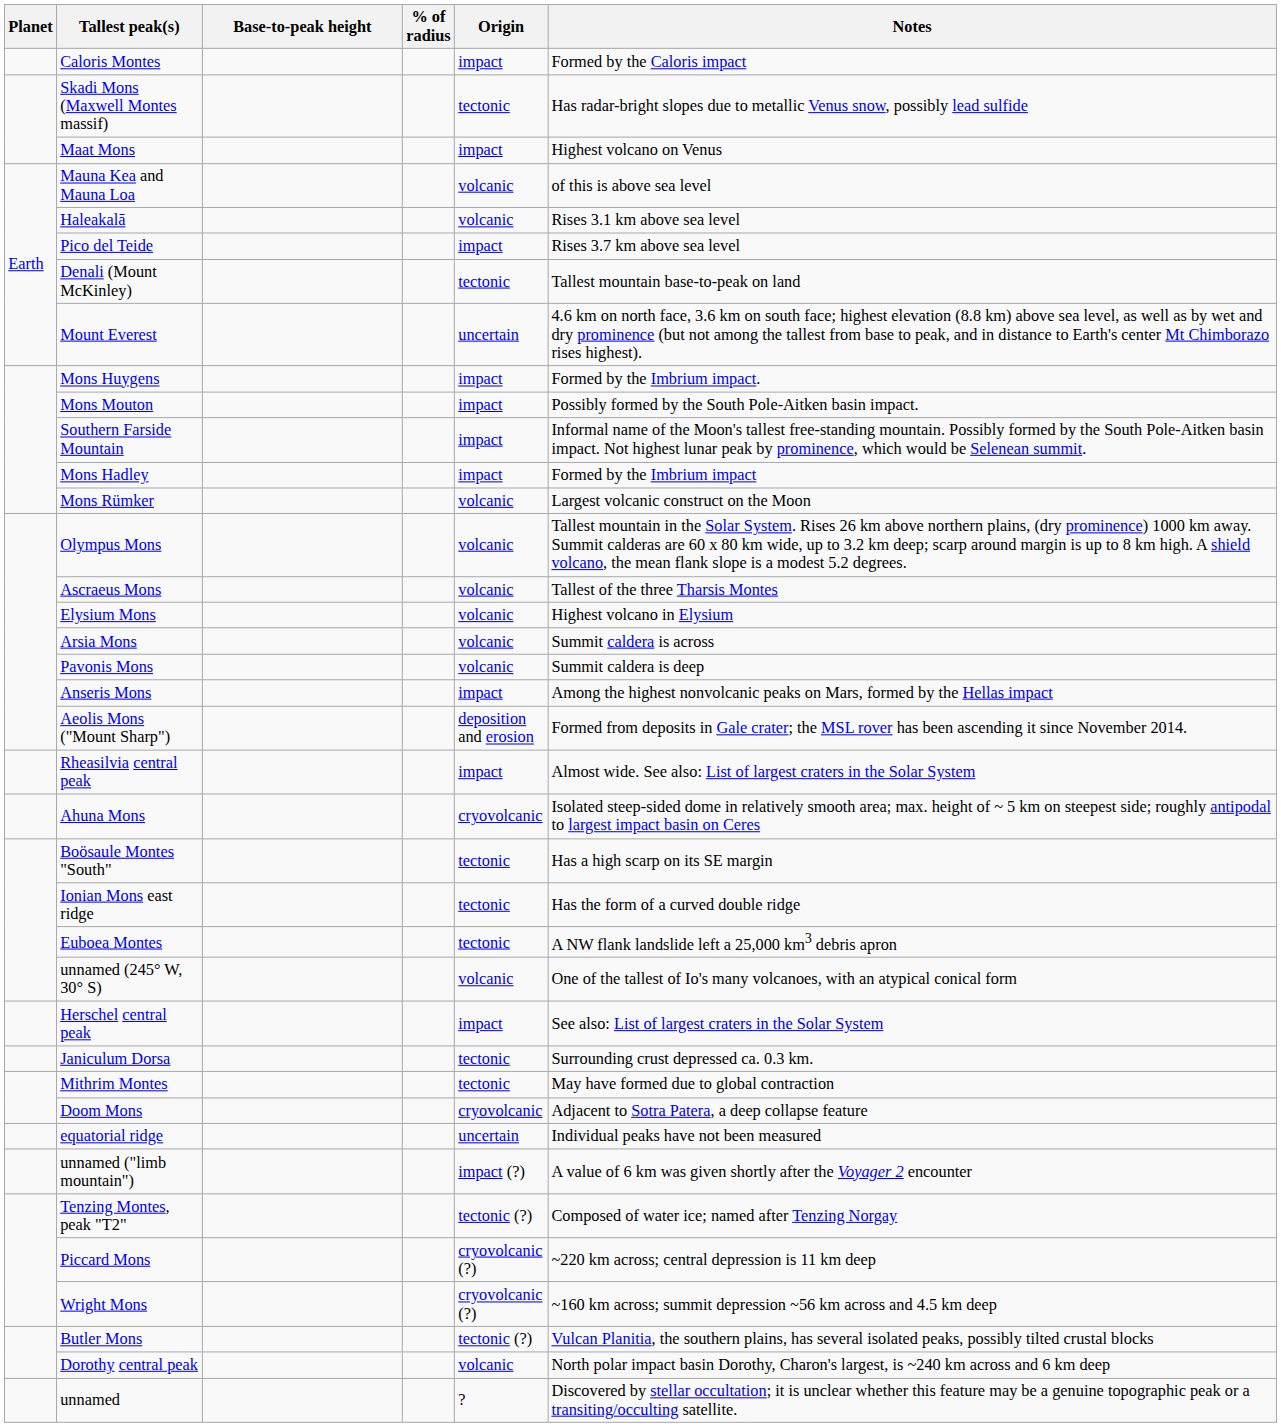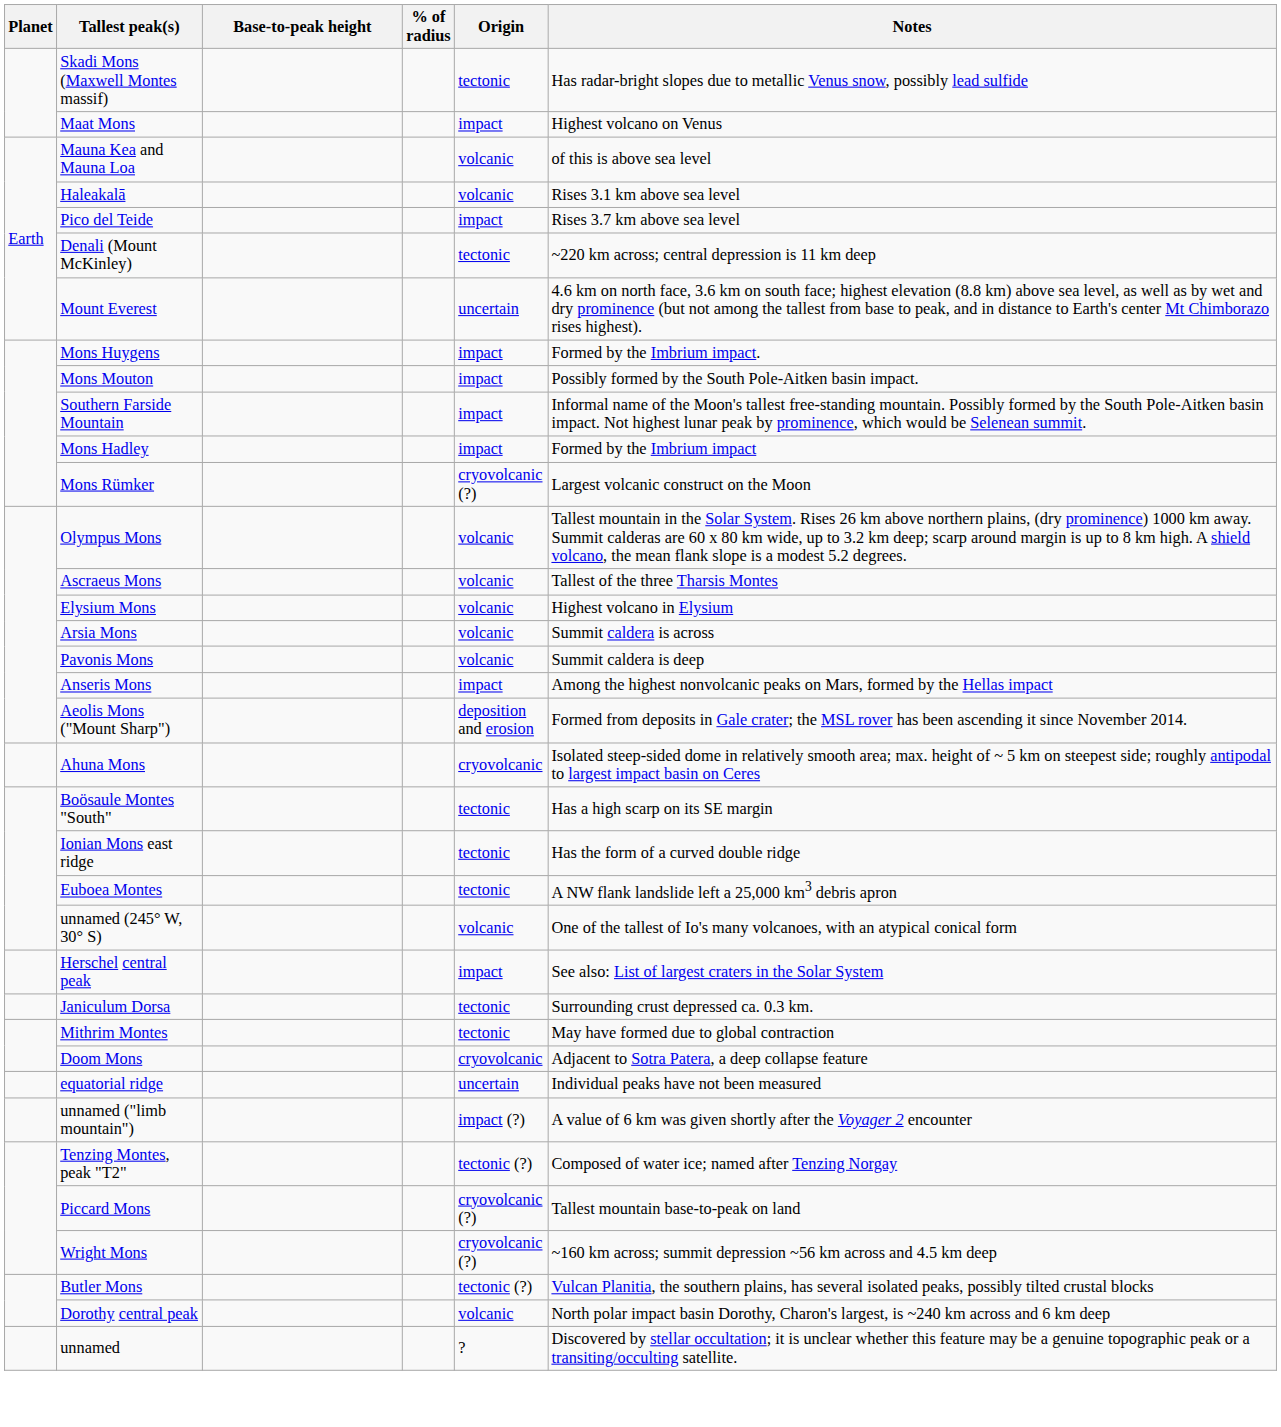 <table class="wikitable sortable">
 <tr>
 <th width="30">Planet</th>
 <th class=unsortable>Tallest peak(s)</th>
 <th width="189">Base-to-peak height</th>
 <th width="20">% of radius</th>
 <th width="84">Origin</th>
 <th class=unsortable>Notes</th>
-</tr>
-<tr>
-<td></td>
-<td><a href='#'>Caloris Montes</a></td>
-<td></td>
-<td></td>
-<td><a href='#'>impact</a></td>
-<td>Formed by the <a href='#'>Caloris impact</a></td>
 </tr>
 <tr>
 <td rowspan="2"></td>
 <td><a href='#'>Skadi Mons</a> (<a href='#'>Maxwell Montes</a> massif)</td>
 <td></td>
 <td></td>
 <td><a href='#'>tectonic</a></td>
 <td>Has radar-bright slopes due to metallic <a href='#'>Venus snow</a>, possibly <a href='#'>lead sulfide</a></td>
 </tr>
 <tr>
 <td><a href='#'>Maat Mons</a></td>
 <td></td>
 <td></td>
 <td><a href='#'>impact</a></td>
 <td>Highest volcano on Venus</td>
 </tr>
 <tr>
 <td rowspan="5"> <a href='#'>Earth</a></td>
 <td><a href='#'>Mauna Kea</a> and <a href='#'>Mauna Loa</a></td>
 <td></td>
 <td></td>
 <td><a href='#'>volcanic</a></td>
 <td> of this is above sea level</td>
 </tr>
 <tr>
 <td><a href='#'>Haleakalā</a></td>
 <td></td>
 <td></td>
 <td><a href='#'>volcanic</a></td>
 <td>Rises 3.1 km above sea level</td>
 </tr>
 <tr>
 <td><a href='#'>Pico del Teide</a></td>
 <td></td>
 <td></td>
 <td><a href='#'>impact</a></td>
 <td>Rises 3.7 km above sea level</td>
 </tr>
 <tr>
 <td><a href='#'>Denali</a> (Mount McKinley)</td>
 <td></td>
 <td></td>
 <td><a href='#'>tectonic</a></td>
-<td>Tallest mountain base-to-peak on land</td>
+<td>~220 km across; central depression is 11 km deep</td>
 </tr>
 <tr>
 <td><a href='#'>Mount Everest</a></td>
 <td></td>
 <td></td>
 <td><a href='#'>uncertain</a></td>
 <td>4.6 km on north face, 3.6 km on south face; highest elevation (8.8 km) above sea level, as well as by wet and dry <a href='#'>prominence</a> (but not among the tallest from base to peak, and in distance to Earth's center <a href='#'>Mt Chimborazo</a> rises highest).<br></td>
 </tr>
 <tr>
 <td rowspan="5"></td>
 <td><a href='#'>Mons Huygens</a></td>
 <td></td>
 <td></td>
 <td><a href='#'>impact</a></td>
 <td>Formed by the <a href='#'>Imbrium impact</a>.</td>
 </tr>
 <tr>
 <td><a href='#'>Mons Mouton</a></td>
 <td></td>
 <td></td>
 <td><a href='#'>impact</a></td>
 <td>Possibly formed by the South Pole-Aitken basin impact.</td>
 </tr>
 <tr>
 <td><a href='#'>Southern Farside Mountain</a></td>
 <td></td>
 <td></td>
 <td><a href='#'>impact</a></td>
 <td>Informal name of the Moon's tallest free-standing mountain. Possibly formed by the South Pole-Aitken basin impact. Not highest lunar peak by <a href='#'>prominence</a>, which would be <a href='#'>Selenean summit</a>.</td>
 </tr>
 <tr>
 <td><a href='#'>Mons Hadley</a></td>
 <td></td>
 <td></td>
 <td><a href='#'>impact</a></td>
 <td>Formed by the <a href='#'>Imbrium impact</a></td>
 </tr>
 <tr>
 <td><a href='#'>Mons Rümker</a></td>
 <td></td>
 <td></td>
-<td><a href='#'>volcanic</a></td>
+<td><a href='#'>cryovolcanic</a> (?)</td>
 <td>Largest volcanic construct on the Moon</td>
 </tr>
 <tr>
 <td rowspan=7></td>
 <td><a href='#'>Olympus Mons</a></td>
 <td></td>
 <td></td>
 <td><a href='#'>volcanic</a></td>
 <td>Tallest mountain in the <a href='#'>Solar System</a>. Rises 26 km above northern plains, (dry <a href='#'>prominence</a>) 1000 km away. Summit calderas are 60 x 80 km wide, up to 3.2 km deep; scarp around margin is up to 8 km high. A <a href='#'>shield volcano</a>, the mean flank slope is a modest 5.2 degrees.</td>
 </tr>
 <tr>
 <td><a href='#'>Ascraeus Mons</a></td>
 <td></td>
 <td></td>
 <td><a href='#'>volcanic</a></td>
 <td>Tallest of the three <a href='#'>Tharsis Montes</a></td>
 </tr>
 <tr>
 <td><a href='#'>Elysium Mons</a></td>
 <td></td>
 <td></td>
 <td><a href='#'>volcanic</a></td>
 <td>Highest volcano in <a href='#'>Elysium</a></td>
 </tr>
 <tr>
 <td><a href='#'>Arsia Mons</a></td>
 <td></td>
 <td></td>
 <td><a href='#'>volcanic</a></td>
 <td>Summit <a href='#'>caldera</a> is  across</td>
 </tr>
 <tr>
 <td><a href='#'>Pavonis Mons</a></td>
 <td></td>
 <td></td>
 <td><a href='#'>volcanic</a></td>
 <td>Summit caldera is  deep</td>
 </tr>
 <tr>
 <td><a href='#'>Anseris Mons</a></td>
 <td></td>
 <td></td>
 <td><a href='#'>impact</a></td>
 <td>Among the highest nonvolcanic peaks on Mars, formed by the <a href='#'>Hellas impact</a></td>
 </tr>
 <tr>
 <td><a href='#'>Aeolis Mons</a> ("Mount Sharp")</td>
 <td></td>
 <td></td>
 <td><a href='#'>deposition</a> and <a href='#'>erosion</a></td>
 <td>Formed from deposits in <a href='#'>Gale crater</a>; the <a href='#'>MSL rover</a> has been ascending it since November 2014.</td>
-</tr>
-<tr>
-<td></td>
-<td><a href='#'>Rheasilvia</a> <a href='#'>central peak</a></td>
-<td></td>
-<td></td>
-<td><a href='#'>impact</a></td>
-<td>Almost  wide. See also: <a href='#'>List of largest craters in the Solar System</a></td>
 </tr>
 <tr>
 <td></td>
 <td><a href='#'>Ahuna Mons</a></td>
 <td></td>
 <td></td>
 <td><a href='#'>cryovolcanic</a></td>
 <td>Isolated steep-sided dome in relatively smooth area; max. height of ~ 5 km on steepest side; roughly <a href='#'>antipodal</a> to <a href='#'>largest impact basin on Ceres</a></td>
 </tr>
 <tr>
 <td rowspan="4"></td>
 <td><a href='#'>Boösaule Montes</a> "South"</td>
 <td></td>
 <td></td>
 <td><a href='#'>tectonic</a></td>
 <td>Has a  high scarp on its SE margin</td>
 </tr>
 <tr>
 <td><a href='#'>Ionian Mons</a> east ridge</td>
 <td></td>
 <td></td>
 <td><a href='#'>tectonic</a></td>
 <td>Has the form of a curved double ridge</td>
 </tr>
 <tr>
 <td><a href='#'>Euboea Montes</a></td>
 <td></td>
 <td></td>
 <td><a href='#'>tectonic</a></td>
 <td>A NW flank landslide left a 25,000 km<sup>3</sup> debris apron</td>
 </tr>
 <tr>
 <td>unnamed (245° W, 30° S)</td>
 <td></td>
 <td></td>
 <td><a href='#'>volcanic</a></td>
 <td>One of the tallest of Io's many volcanoes, with an atypical conical form</td>
 </tr>
 <tr>
 <td></td>
 <td><a href='#'>Herschel</a> <a href='#'>central peak</a></td>
 <td></td>
 <td></td>
 <td><a href='#'>impact</a></td>
 <td>See also: <a href='#'>List of largest craters in the Solar System</a></td>
 </tr>
 <tr>
 <td></td>
 <td><a href='#'>Janiculum Dorsa</a></td>
 <td></td>
 <td></td>
 <td><a href='#'>tectonic</a></td>
 <td>Surrounding crust depressed ca. 0.3 km.</td>
 </tr>
 <tr>
 <td rowspan="2"></td>
 <td><a href='#'>Mithrim Montes</a></td>
 <td></td>
 <td></td>
 <td><a href='#'>tectonic</a></td>
 <td>May have formed due to global contraction</td>
 </tr>
 <tr>
 <td><a href='#'>Doom Mons</a></td>
 <td></td>
 <td></td>
 <td><a href='#'>cryovolcanic</a></td>
 <td>Adjacent to <a href='#'>Sotra Patera</a>, a  deep collapse feature</td>
 </tr>
 <tr>
 <td></td>
 <td><a href='#'>equatorial ridge</a></td>
 <td></td>
 <td></td>
 <td><a href='#'>uncertain</a></td>
 <td>Individual peaks have not been measured</td>
 </tr>
 <tr>
 <td></td>
 <td>unnamed ("limb mountain")</td>
 <td></td>
 <td></td>
 <td><a href='#'>impact</a> (?)</td>
 <td>A value of 6 km was given shortly after the <em><a href='#'>Voyager 2</a></em> encounter</td>
 </tr>
 <tr>
 <td rowspan="3"></td>
 <td><a href='#'>Tenzing Montes</a>, peak "T2"</td>
 <td></td>
 <td></td>
 <td><a href='#'>tectonic</a> (?)</td>
 <td>Composed of water ice; named after <a href='#'>Tenzing Norgay</a></td>
 </tr>
 <tr>
 <td><a href='#'>Piccard Mons</a></td>
 <td></td>
 <td></td>
 <td><a href='#'>cryovolcanic</a> (?)</td>
-<td>~220 km across; central depression is 11 km deep</td>
+<td>Tallest mountain base-to-peak on land</td>
 </tr>
 <tr>
 <td><a href='#'>Wright Mons</a></td>
 <td></td>
 <td></td>
 <td><a href='#'>cryovolcanic</a> (?)</td>
 <td>~160 km across; summit depression ~56 km across and 4.5 km deep</td>
 </tr>
 <tr>
 <td rowspan="2"></td>
 <td><a href='#'>Butler Mons</a></td>
 <td></td>
 <td></td>
 <td><a href='#'>tectonic</a> (?)</td>
 <td><a href='#'>Vulcan Planitia</a>, the southern plains, has several isolated peaks, possibly tilted crustal blocks</td>
 </tr>
 <tr>
 <td><a href='#'>Dorothy</a> <a href='#'>central peak</a></td>
 <td></td>
 <td></td>
 <td><a href='#'>volcanic</a></td>
 <td>North polar impact basin Dorothy, Charon's largest, is ~240 km across and 6 km deep</td>
 </tr>
 <tr>
 <td></td>
 <td>unnamed</td>
 <td></td>
 <td></td>
 <td>?</td>
 <td>Discovered by <a href='#'>stellar occultation</a>; it is unclear whether this feature may be a genuine topographic peak or a <a href='#'>transiting/occulting</a> satellite.</td>
 </tr>
 </table>
